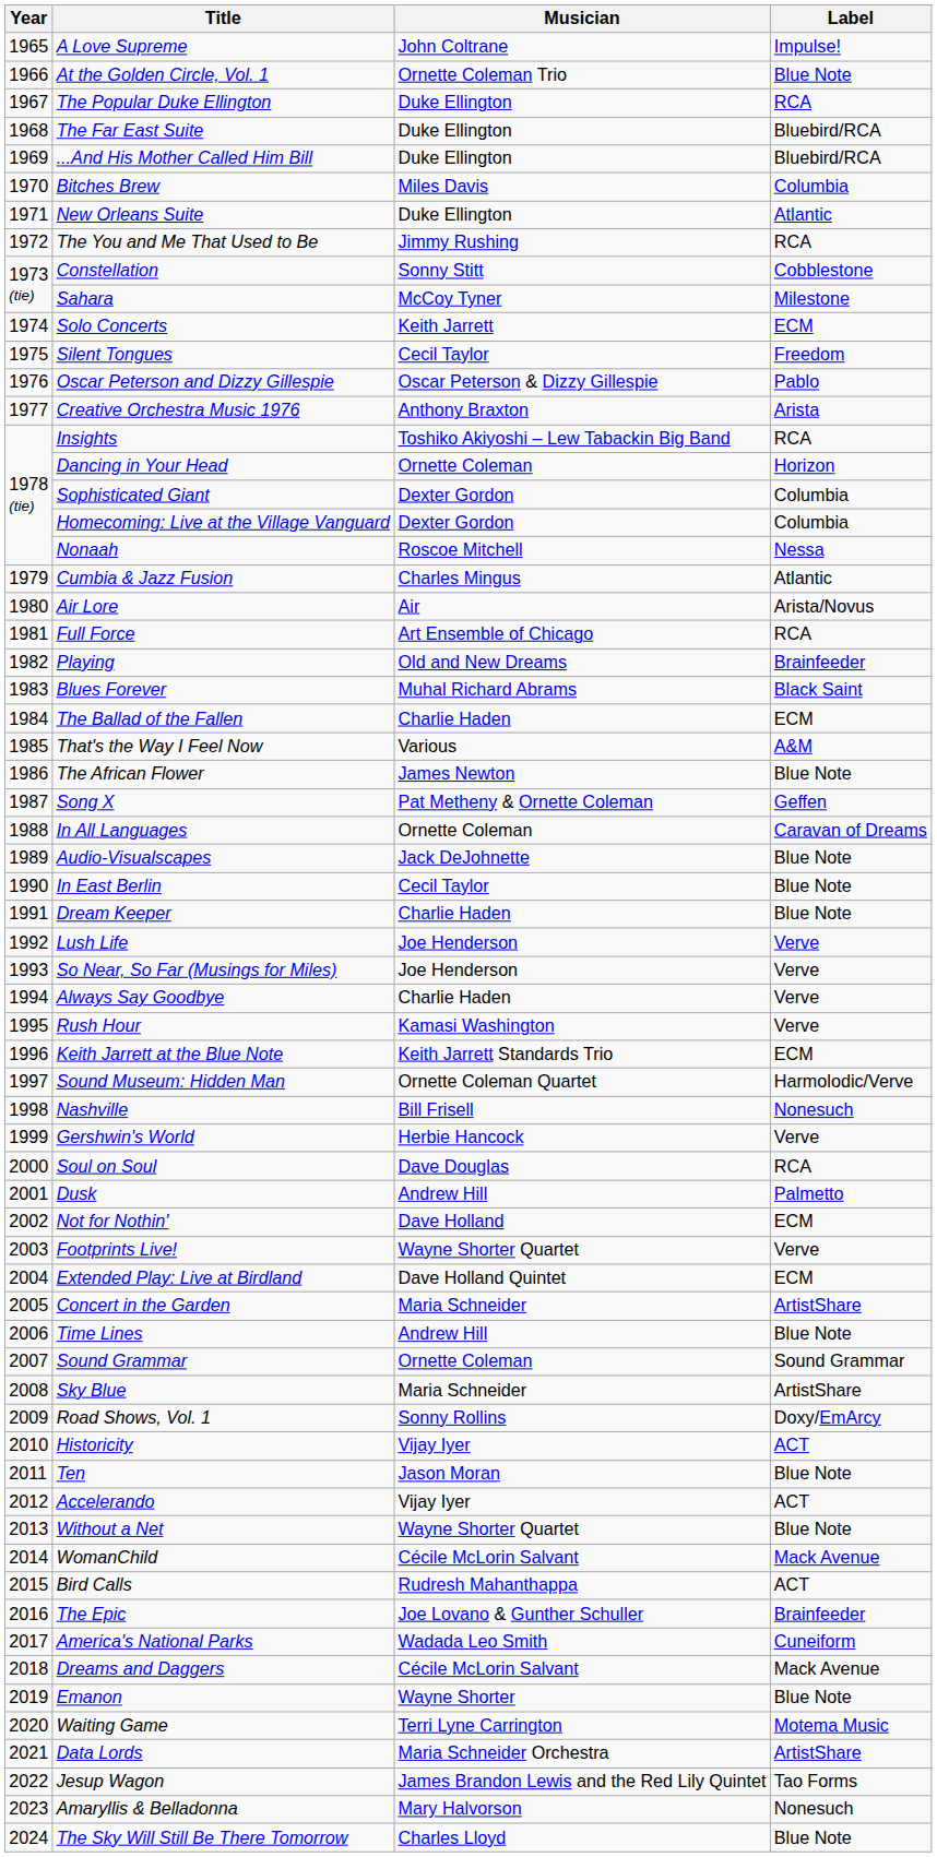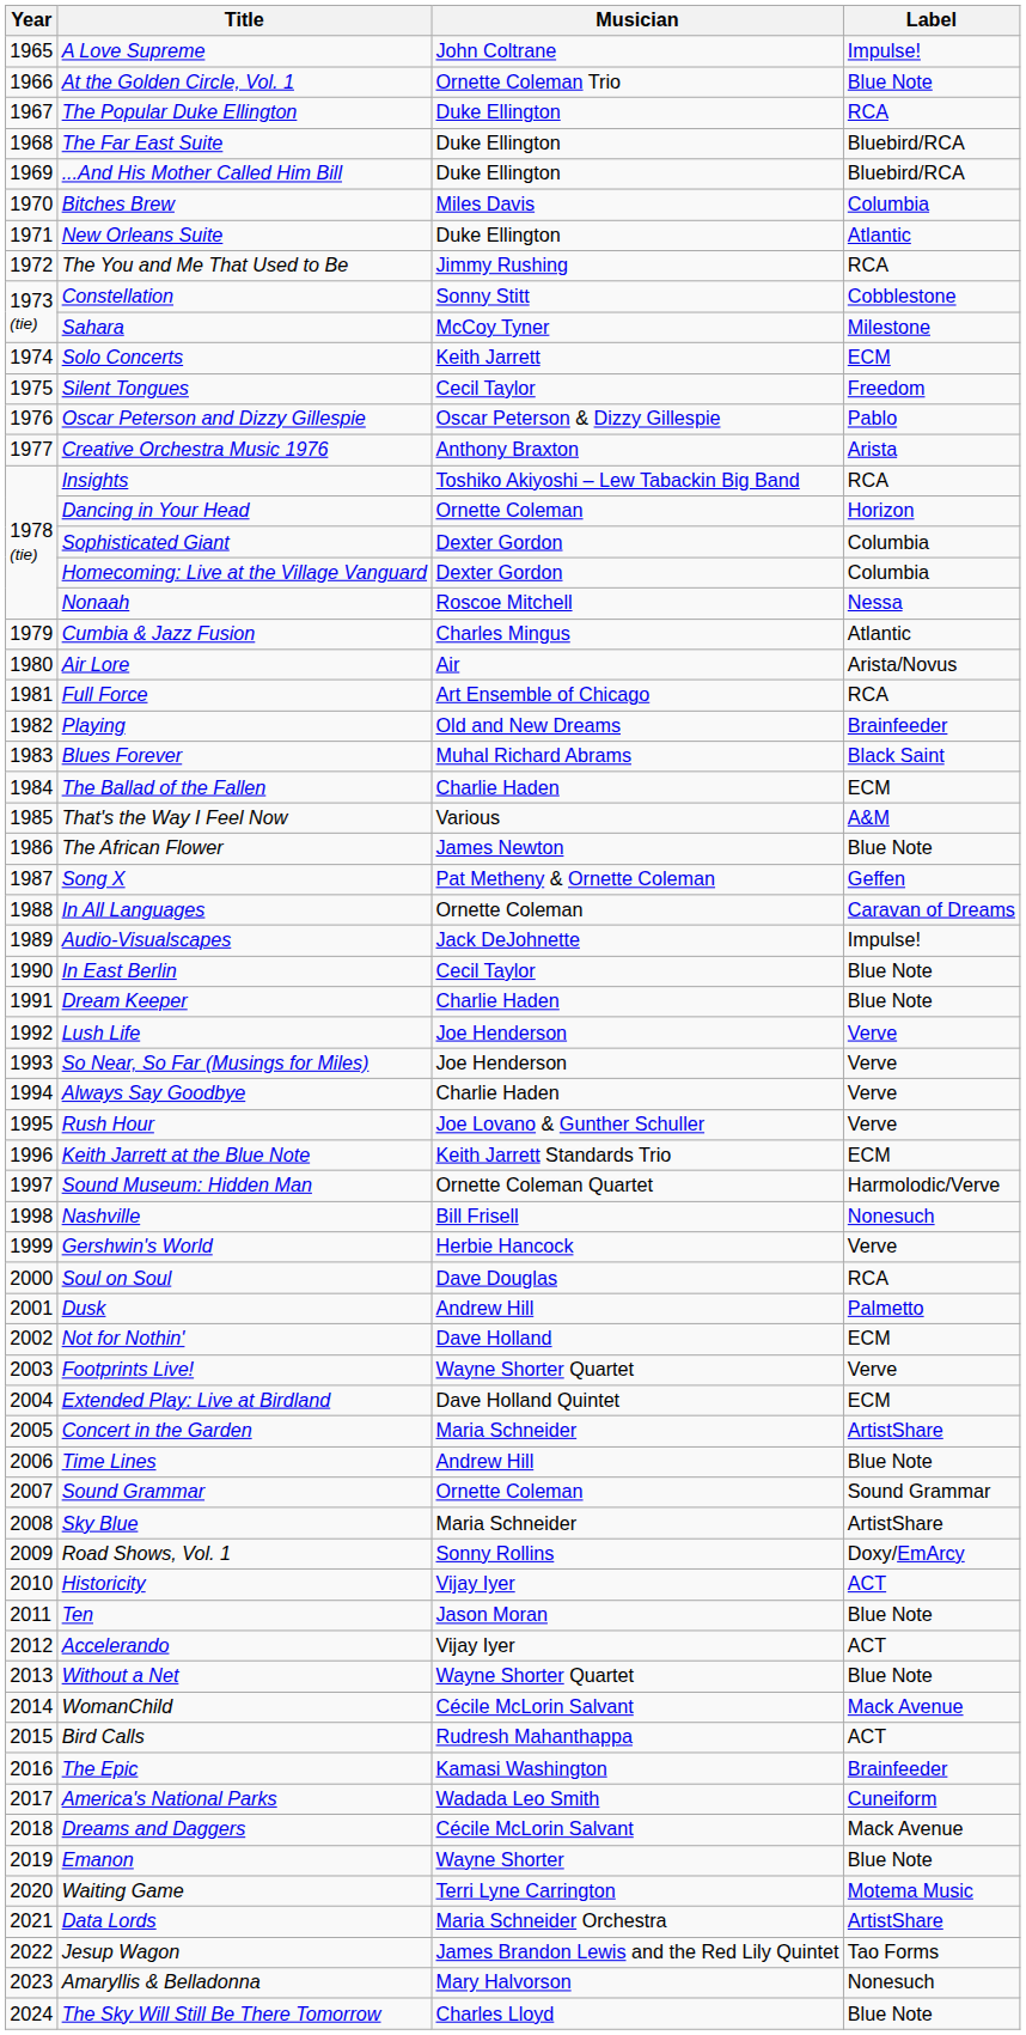 <table class="wikitable sortable">
 <tr>
 <th>Year</th>
 <th>Title</th>
 <th>Musician</th>
 <th>Label</th>
 </tr>
 <tr>
 <td>1965</td>
 <td><em><a href='#'>A Love Supreme</a></em></td>
 <td><a href='#'>John Coltrane</a></td>
 <td><a href='#'>Impulse!</a></td>
 </tr>
 <tr>
 <td>1966</td>
 <td><em><a href='#'>At the Golden Circle, Vol. 1</a></em></td>
 <td><a href='#'>Ornette Coleman</a> Trio</td>
 <td><a href='#'>Blue Note</a></td>
 </tr>
 <tr>
 <td>1967</td>
 <td><em><a href='#'>The Popular Duke Ellington</a></em></td>
 <td><a href='#'>Duke Ellington</a></td>
 <td><a href='#'>RCA</a></td>
 </tr>
 <tr>
 <td>1968</td>
 <td><em><a href='#'>The Far East Suite</a></em></td>
 <td>Duke Ellington</td>
 <td>Bluebird/RCA</td>
 </tr>
 <tr>
 <td>1969</td>
 <td><em><a href='#'>...And His Mother Called Him Bill</a></em></td>
 <td>Duke Ellington</td>
 <td>Bluebird/RCA</td>
 </tr>
 <tr>
 <td>1970</td>
 <td><em><a href='#'>Bitches Brew</a></em></td>
 <td><a href='#'>Miles Davis</a></td>
 <td><a href='#'>Columbia</a></td>
 </tr>
 <tr>
 <td>1971</td>
 <td><em><a href='#'>New Orleans Suite</a></em></td>
 <td>Duke Ellington</td>
 <td><a href='#'>Atlantic</a></td>
 </tr>
 <tr>
 <td>1972</td>
 <td><em>The You and Me That Used to Be</em></td>
 <td><a href='#'>Jimmy Rushing</a></td>
 <td>RCA</td>
 </tr>
 <tr>
 <td rowspan=2>1973 <br><small><em>   (tie)</em></small></td>
 <td><em><a href='#'>Constellation</a></em></td>
 <td><a href='#'>Sonny Stitt</a></td>
 <td><a href='#'>Cobblestone</a></td>
 </tr>
 <tr>
 <td><em><a href='#'>Sahara</a></em></td>
 <td><a href='#'>McCoy Tyner</a></td>
 <td><a href='#'>Milestone</a></td>
 </tr>
 <tr>
 <td>1974</td>
 <td><em><a href='#'>Solo Concerts</a></em></td>
 <td><a href='#'>Keith Jarrett</a></td>
 <td><a href='#'>ECM</a></td>
 </tr>
 <tr>
 <td>1975</td>
 <td><em><a href='#'>Silent Tongues</a></em></td>
 <td><a href='#'>Cecil Taylor</a></td>
 <td><a href='#'>Freedom</a></td>
 </tr>
 <tr>
 <td>1976</td>
 <td><em><a href='#'>Oscar Peterson and Dizzy Gillespie</a></em></td>
 <td><a href='#'>Oscar Peterson</a> & <a href='#'>Dizzy Gillespie</a></td>
 <td><a href='#'>Pablo</a></td>
 </tr>
 <tr>
 <td>1977</td>
 <td><em><a href='#'>Creative Orchestra Music 1976</a></em></td>
 <td><a href='#'>Anthony Braxton</a></td>
 <td><a href='#'>Arista</a></td>
 </tr>
 <tr>
 <td rowspan=5>1978 <br><small><em>   (tie)</em></small></td>
 <td><em><a href='#'>Insights</a></em></td>
 <td><a href='#'>Toshiko Akiyoshi – Lew Tabackin Big Band</a></td>
 <td>RCA</td>
 </tr>
 <tr>
 <td><em><a href='#'>Dancing in Your Head</a></em></td>
 <td><a href='#'>Ornette Coleman</a></td>
 <td><a href='#'>Horizon</a></td>
 </tr>
 <tr>
 <td><em><a href='#'>Sophisticated Giant</a></em></td>
 <td><a href='#'>Dexter Gordon</a></td>
 <td>Columbia</td>
 </tr>
 <tr>
 <td><em><a href='#'>Homecoming: Live at the Village Vanguard</a></em></td>
 <td><a href='#'>Dexter Gordon</a></td>
 <td>Columbia</td>
 </tr>
 <tr>
 <td><em><a href='#'>Nonaah</a></em></td>
 <td><a href='#'>Roscoe Mitchell</a></td>
 <td><a href='#'>Nessa</a></td>
 </tr>
 <tr>
 <td>1979</td>
 <td><em><a href='#'>Cumbia & Jazz Fusion</a></em></td>
 <td><a href='#'>Charles Mingus</a></td>
 <td>Atlantic</td>
 </tr>
 <tr>
 <td>1980</td>
 <td><em><a href='#'>Air Lore</a></em></td>
 <td><a href='#'>Air</a></td>
 <td>Arista/Novus</td>
 </tr>
 <tr>
 <td>1981</td>
 <td><em><a href='#'>Full Force</a></em></td>
 <td><a href='#'>Art Ensemble of Chicago</a></td>
 <td>RCA</td>
 </tr>
 <tr>
 <td>1982</td>
 <td><em><a href='#'>Playing</a></em></td>
 <td><a href='#'>Old and New Dreams</a></td>
 <td><a href='#'>Brainfeeder</a></td>
 </tr>
 <tr>
 <td>1983</td>
 <td><em><a href='#'>Blues Forever</a></em></td>
 <td><a href='#'>Muhal Richard Abrams</a></td>
 <td><a href='#'>Black Saint</a></td>
 </tr>
 <tr>
 <td>1984</td>
 <td><em><a href='#'>The Ballad of the Fallen</a></em></td>
 <td><a href='#'>Charlie Haden</a></td>
 <td>ECM</td>
 </tr>
 <tr>
 <td>1985</td>
 <td><em>That's the Way I Feel Now</em></td>
 <td>Various</td>
 <td><a href='#'>A&M</a></td>
 </tr>
 <tr>
 <td>1986</td>
 <td><em>The African Flower</em></td>
 <td><a href='#'>James Newton</a></td>
 <td>Blue Note</td>
 </tr>
 <tr>
 <td>1987</td>
 <td><em><a href='#'>Song X</a></em></td>
 <td><a href='#'>Pat Metheny</a> & <a href='#'>Ornette Coleman</a></td>
 <td><a href='#'>Geffen</a></td>
 </tr>
 <tr>
 <td>1988</td>
 <td><em><a href='#'>In All Languages</a></em></td>
 <td>Ornette Coleman</td>
 <td><a href='#'>Caravan of Dreams</a></td>
 </tr>
 <tr>
 <td>1989</td>
 <td><em><a href='#'>Audio-Visualscapes</a></em></td>
 <td><a href='#'>Jack DeJohnette</a></td>
-<td>Blue Note</td>
+<td>Impulse!</td>
 </tr>
 <tr>
 <td>1990</td>
 <td><em><a href='#'>In East Berlin</a></em></td>
 <td><a href='#'>Cecil Taylor</a></td>
 <td>Blue Note</td>
 </tr>
 <tr>
 <td>1991</td>
 <td><em><a href='#'>Dream Keeper</a></em></td>
 <td><a href='#'>Charlie Haden</a></td>
 <td>Blue Note</td>
 </tr>
 <tr>
 <td>1992</td>
 <td><em><a href='#'>Lush Life</a></em></td>
 <td><a href='#'>Joe Henderson</a></td>
 <td><a href='#'>Verve</a></td>
 </tr>
 <tr>
 <td>1993</td>
 <td><em><a href='#'>So Near, So Far (Musings for Miles)</a></em></td>
 <td>Joe Henderson</td>
 <td>Verve</td>
 </tr>
 <tr>
 <td>1994</td>
 <td><em><a href='#'>Always Say Goodbye</a></em></td>
 <td>Charlie Haden</td>
 <td>Verve</td>
 </tr>
 <tr>
 <td>1995</td>
 <td><em><a href='#'>Rush Hour</a></em></td>
-<td><a href='#'>Kamasi Washington</a></td>
+<td><a href='#'>Joe Lovano</a> & <a href='#'>Gunther Schuller</a></td>
 <td>Verve</td>
 </tr>
 <tr>
 <td>1996</td>
 <td><em><a href='#'>Keith Jarrett at the Blue Note</a></em></td>
 <td><a href='#'>Keith Jarrett</a> Standards Trio</td>
 <td>ECM</td>
 </tr>
 <tr>
 <td>1997</td>
 <td><em><a href='#'>Sound Museum: Hidden Man</a></em></td>
 <td>Ornette Coleman Quartet</td>
 <td>Harmolodic/Verve</td>
 </tr>
 <tr>
 <td>1998</td>
 <td><em><a href='#'>Nashville</a></em></td>
 <td><a href='#'>Bill Frisell</a></td>
 <td><a href='#'>Nonesuch</a></td>
 </tr>
 <tr>
 <td>1999</td>
 <td><em><a href='#'>Gershwin's World</a></em></td>
 <td><a href='#'>Herbie Hancock</a></td>
 <td>Verve</td>
 </tr>
 <tr>
 <td>2000</td>
 <td><em><a href='#'>Soul on Soul</a></em></td>
 <td><a href='#'>Dave Douglas</a></td>
 <td>RCA</td>
 </tr>
 <tr>
 <td>2001</td>
 <td><em><a href='#'>Dusk</a></em></td>
 <td><a href='#'>Andrew Hill</a></td>
 <td><a href='#'>Palmetto</a></td>
 </tr>
 <tr>
 <td>2002</td>
 <td><em><a href='#'>Not for Nothin'</a> </em></td>
 <td><a href='#'>Dave Holland</a></td>
 <td>ECM</td>
 </tr>
 <tr>
 <td>2003</td>
 <td><em><a href='#'>Footprints Live!</a></em></td>
 <td><a href='#'>Wayne Shorter</a> Quartet</td>
 <td>Verve</td>
 </tr>
 <tr>
 <td>2004</td>
 <td><em><a href='#'>Extended Play: Live at Birdland</a></em></td>
 <td>Dave Holland Quintet</td>
 <td>ECM</td>
 </tr>
 <tr>
 <td>2005</td>
 <td><em><a href='#'>Concert in the Garden</a></em></td>
 <td><a href='#'>Maria Schneider</a></td>
 <td><a href='#'>ArtistShare</a></td>
 </tr>
 <tr>
 <td>2006</td>
 <td><em><a href='#'>Time Lines</a></em></td>
 <td><a href='#'>Andrew Hill</a></td>
 <td>Blue Note</td>
 </tr>
 <tr>
 <td>2007</td>
 <td><em><a href='#'>Sound Grammar</a></em></td>
 <td><a href='#'>Ornette Coleman</a></td>
 <td>Sound Grammar</td>
 </tr>
 <tr>
 <td>2008</td>
 <td><em><a href='#'>Sky Blue</a></em></td>
 <td>Maria Schneider</td>
 <td>ArtistShare</td>
 </tr>
 <tr>
 <td>2009</td>
 <td><em>Road Shows, Vol. 1</em></td>
 <td><a href='#'>Sonny Rollins</a></td>
 <td>Doxy/<a href='#'>EmArcy</a></td>
 </tr>
 <tr>
 <td>2010</td>
 <td><em><a href='#'>Historicity</a></em></td>
 <td><a href='#'>Vijay Iyer</a></td>
 <td><a href='#'>ACT</a></td>
 </tr>
 <tr>
 <td>2011</td>
 <td><em><a href='#'>Ten</a></em></td>
 <td><a href='#'>Jason Moran</a></td>
 <td>Blue Note</td>
 </tr>
 <tr>
 <td>2012</td>
 <td><em><a href='#'>Accelerando</a></em></td>
 <td>Vijay Iyer</td>
 <td>ACT</td>
 </tr>
 <tr>
 <td>2013</td>
 <td><em><a href='#'>Without a Net</a></em></td>
 <td><a href='#'>Wayne Shorter</a> Quartet</td>
 <td>Blue Note</td>
 </tr>
 <tr>
 <td>2014</td>
 <td><em>WomanChild</em></td>
 <td><a href='#'>Cécile McLorin Salvant</a></td>
 <td><a href='#'>Mack Avenue</a></td>
 </tr>
 <tr>
 <td>2015</td>
 <td><em>Bird Calls</em></td>
 <td><a href='#'>Rudresh Mahanthappa</a></td>
 <td>ACT</td>
 </tr>
 <tr>
 <td>2016</td>
 <td><em><a href='#'>The Epic</a></em></td>
-<td><a href='#'>Joe Lovano</a> & <a href='#'>Gunther Schuller</a></td>
+<td><a href='#'>Kamasi Washington</a></td>
 <td><a href='#'>Brainfeeder</a></td>
 </tr>
 <tr>
 <td>2017</td>
 <td><em><a href='#'>America's National Parks</a></em></td>
 <td><a href='#'>Wadada Leo Smith</a></td>
 <td><a href='#'>Cuneiform</a></td>
 </tr>
 <tr>
 <td>2018</td>
 <td><em><a href='#'>Dreams and Daggers</a></em></td>
 <td><a href='#'>Cécile McLorin Salvant</a></td>
 <td>Mack Avenue</td>
 </tr>
 <tr>
 <td>2019</td>
 <td><em><a href='#'>Emanon</a></em></td>
 <td><a href='#'>Wayne Shorter</a></td>
 <td>Blue Note</td>
 </tr>
 <tr>
 <td>2020</td>
 <td><em>Waiting Game</em></td>
 <td><a href='#'>Terri Lyne Carrington</a></td>
 <td><a href='#'>Motema Music</a></td>
 </tr>
 <tr>
 <td>2021</td>
 <td><em><a href='#'>Data Lords</a></em></td>
 <td><a href='#'>Maria Schneider</a> Orchestra</td>
 <td><a href='#'>ArtistShare</a></td>
 </tr>
 <tr>
 <td>2022</td>
 <td><em>Jesup Wagon</em></td>
 <td><a href='#'>James Brandon Lewis</a> and the Red Lily Quintet</td>
 <td>Tao Forms</td>
 </tr>
 <tr>
 <td>2023</td>
 <td><em>Amaryllis & Belladonna</em></td>
 <td><a href='#'>Mary Halvorson</a></td>
 <td>Nonesuch</td>
 </tr>
 <tr>
 <td>2024</td>
 <td><em><a href='#'>The Sky Will Still Be There Tomorrow</a></em></td>
 <td><a href='#'>Charles Lloyd</a></td>
 <td>Blue Note</td>
 </tr>
 </table>
